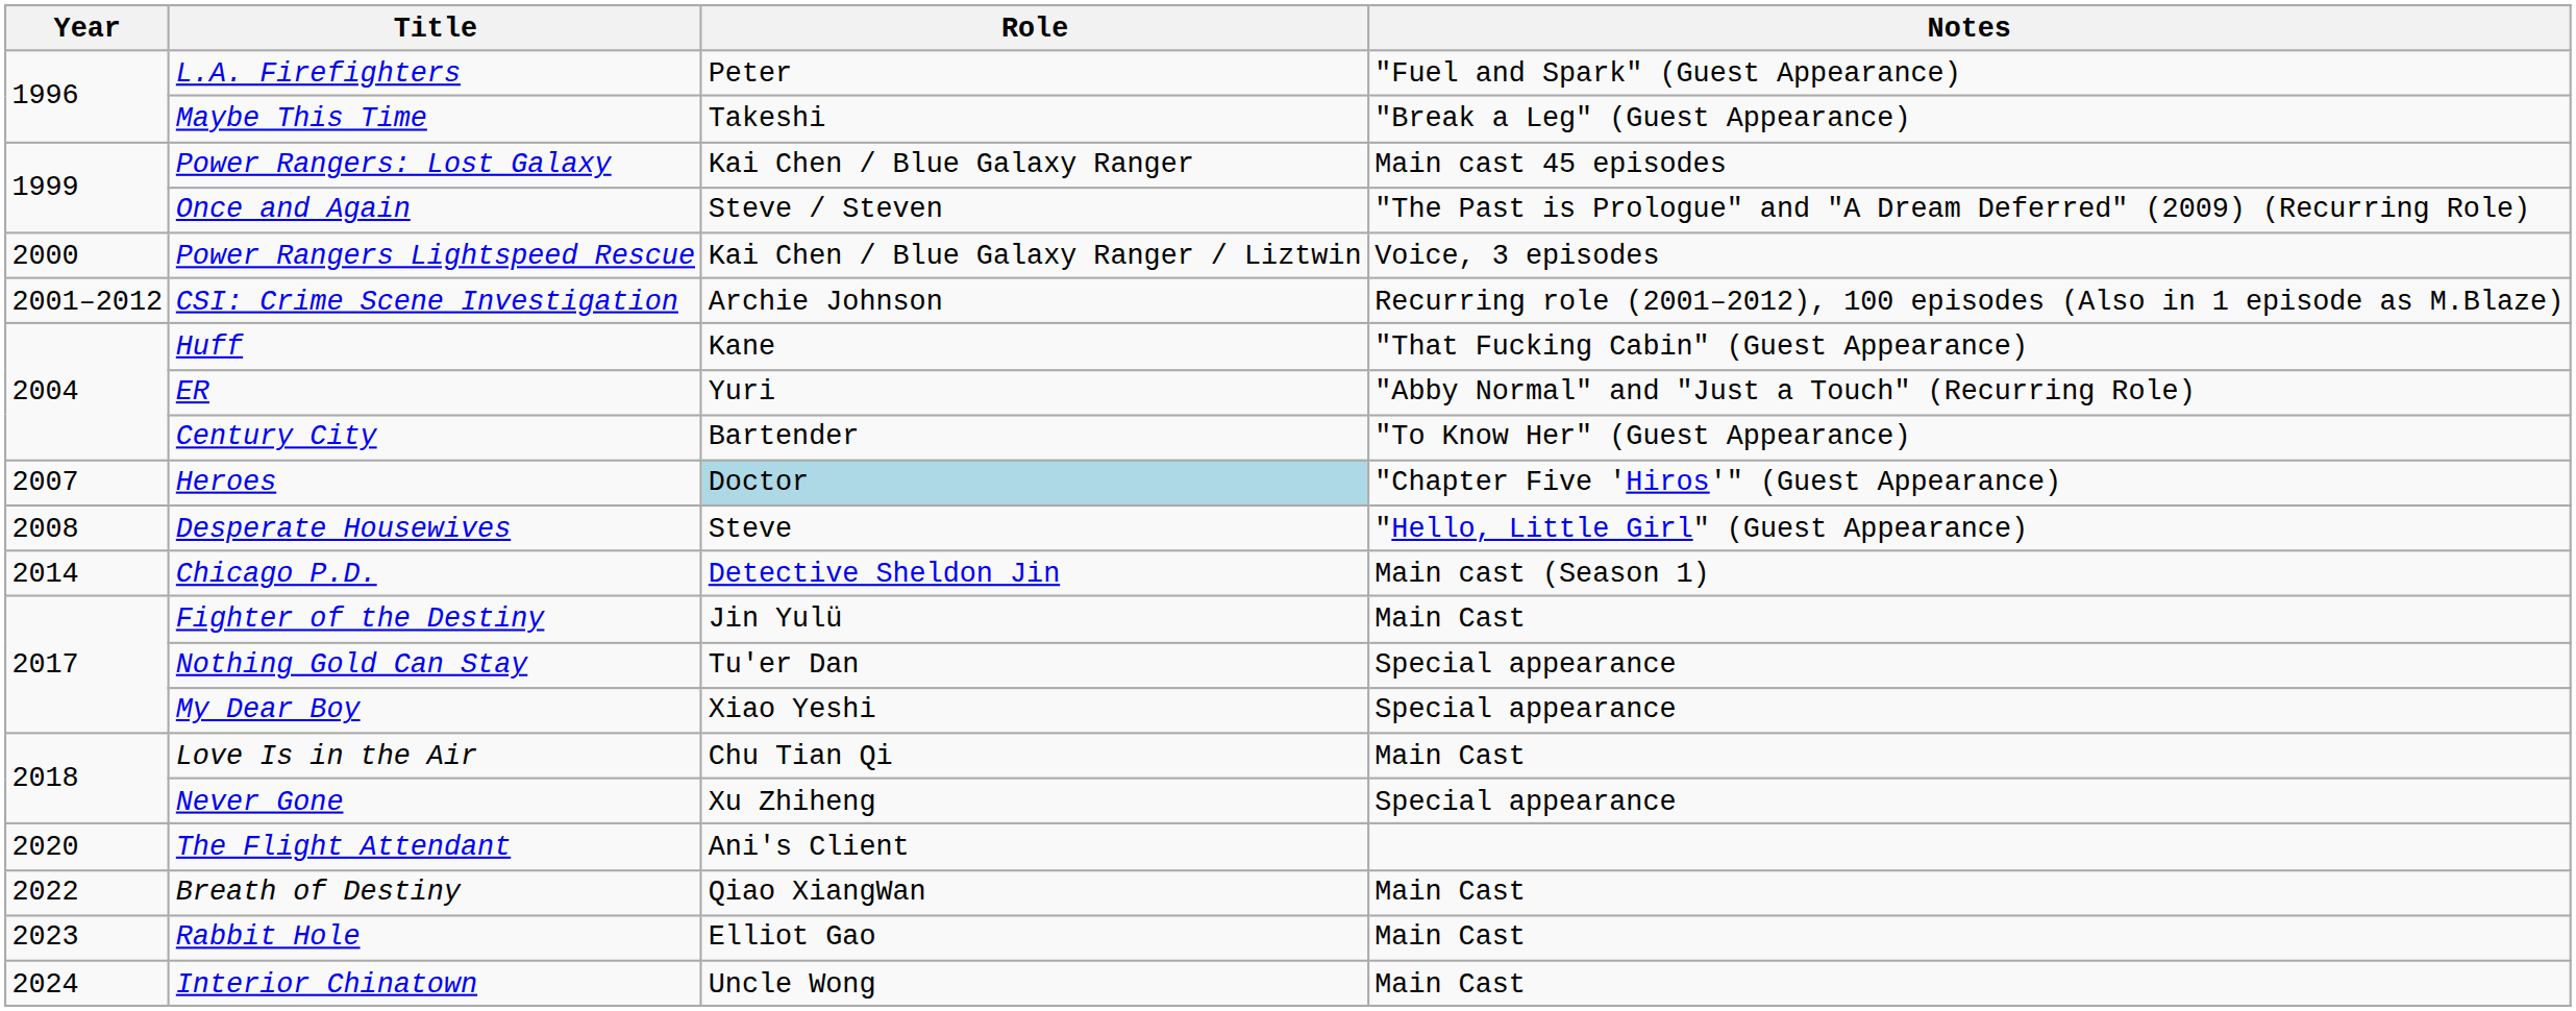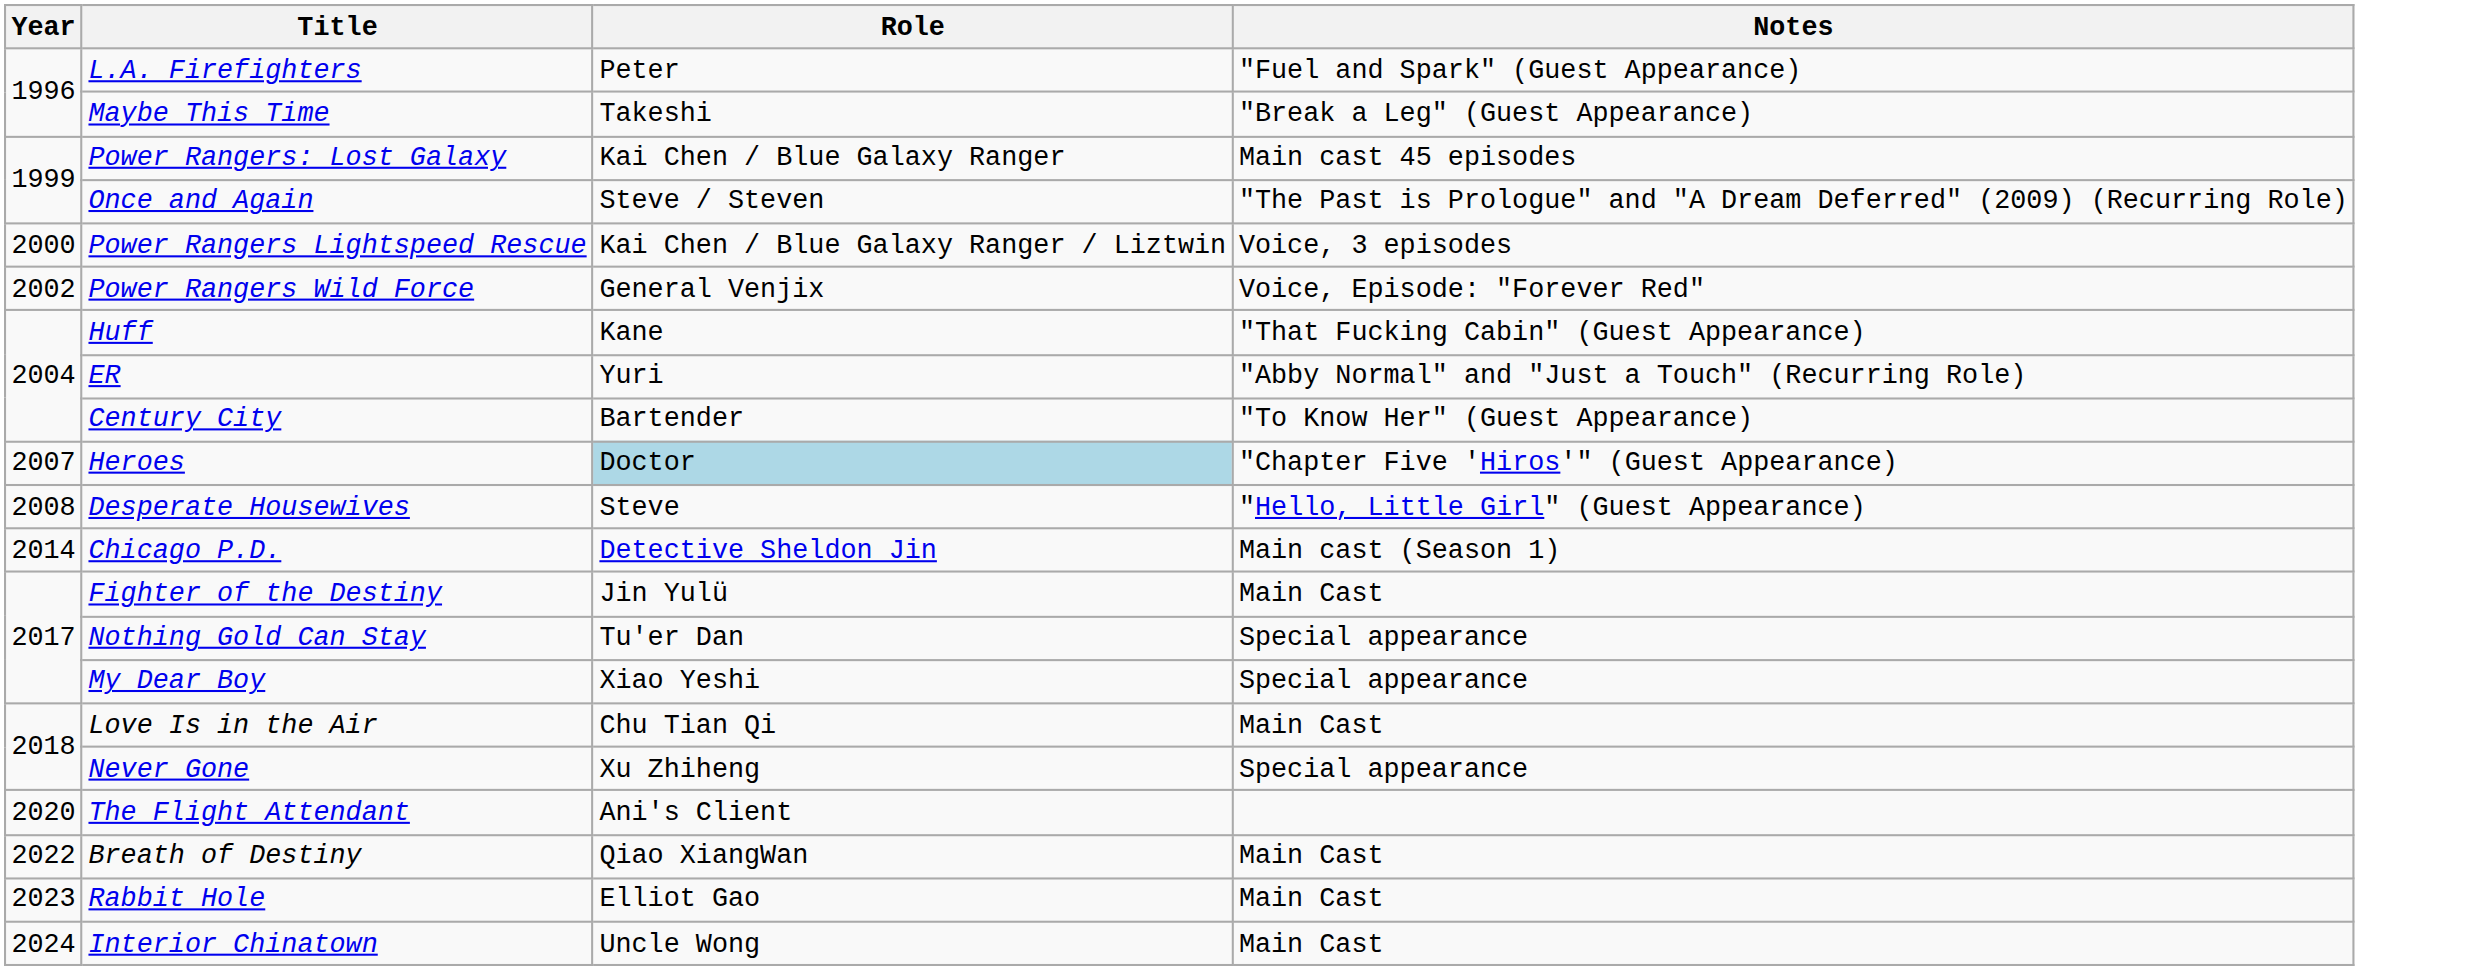 <table class="wikitable sortable">
 <tr>
 <th>Year</th>
 <th>Title</th>
 <th>Role</th>
 <th>Notes</th>
 </tr>
 <tr>
 <td rowspan="2">1996</td>
 <td><em><a href='#'>L.A. Firefighters</a></em></td>
 <td>Peter</td>
 <td>"Fuel and Spark" (Guest Appearance)</td>
 </tr>
 <tr>
 <td><em><a href='#'>Maybe This Time</a></em></td>
 <td>Takeshi</td>
 <td>"Break a Leg" (Guest Appearance)</td>
 </tr>
 <tr>
 <td rowspan="2">1999</td>
 <td><em><a href='#'>Power Rangers: Lost Galaxy</a></em></td>
 <td>Kai Chen / Blue Galaxy Ranger</td>
 <td>Main cast 45 episodes</td>
 </tr>
 <tr>
 <td><em><a href='#'>Once and Again</a></em></td>
 <td>Steve / Steven</td>
 <td>"The Past is Prologue" and "A Dream Deferred" (2009) (Recurring Role)</td>
 </tr>
 <tr>
 <td>2000</td>
 <td><em><a href='#'>Power Rangers Lightspeed Rescue</a></em></td>
 <td>Kai Chen / Blue Galaxy Ranger / Liztwin</td>
 <td>Voice, 3 episodes</td>
 </tr>
 <tr>
-<td>2001–2012</td>
-<td><em><a href='#'>CSI: Crime Scene Investigation</a></em></td>
-<td>Archie Johnson</td>
-<td>Recurring role (2001–2012), 100 episodes (Also in 1 episode as M.Blaze)</td>
+<td>2002</td>
+<td><em><a href='#'>Power Rangers Wild Force</a></em></td>
+<td>General Venjix</td>
+<td>Voice, Episode: "Forever Red"</td>
 </tr>
 <tr>
 <td rowspan="3">2004</td>
 <td><em><a href='#'>Huff</a></em></td>
 <td>Kane</td>
 <td>"That Fucking Cabin" (Guest Appearance)</td>
 </tr>
 <tr>
 <td><em><a href='#'>ER</a></em></td>
 <td>Yuri</td>
 <td>"Abby Normal" and "Just a Touch" (Recurring Role)</td>
 </tr>
 <tr>
 <td><em><a href='#'>Century City</a></em></td>
 <td>Bartender</td>
 <td>"To Know Her" (Guest Appearance)</td>
 </tr>
 <tr>
 <td>2007</td>
 <td><em><a href='#'>Heroes</a></em></td>
 <td style="background: lightblue;">Doctor</td>
 <td>"Chapter Five '<a href='#'>Hiros</a>'" (Guest Appearance)</td>
 </tr>
 <tr>
 <td>2008</td>
 <td><em><a href='#'>Desperate Housewives</a></em></td>
 <td>Steve</td>
 <td>"<a href='#'>Hello, Little Girl</a>" (Guest Appearance)</td>
 </tr>
 <tr>
 <td>2014</td>
 <td><em><a href='#'>Chicago P.D.</a></em></td>
 <td><a href='#'>Detective Sheldon Jin</a></td>
 <td>Main cast (Season 1)</td>
 </tr>
 <tr>
 <td rowspan="3">2017</td>
 <td><em><a href='#'>Fighter of the Destiny</a></em></td>
 <td>Jin Yulü</td>
 <td>Main Cast</td>
 </tr>
 <tr>
 <td><em><a href='#'>Nothing Gold Can Stay</a></em></td>
 <td>Tu'er Dan</td>
 <td>Special appearance</td>
 </tr>
 <tr>
 <td><em><a href='#'>My Dear Boy</a></em></td>
 <td>Xiao Yeshi</td>
 <td>Special appearance</td>
 </tr>
 <tr>
 <td rowspan="2">2018</td>
 <td><em>Love Is in the Air</em></td>
 <td>Chu Tian Qi</td>
 <td>Main Cast</td>
 </tr>
 <tr>
 <td><em><a href='#'>Never Gone</a></em></td>
 <td>Xu Zhiheng</td>
 <td>Special appearance</td>
 </tr>
 <tr>
 <td>2020</td>
 <td><em><a href='#'>The Flight Attendant</a></em></td>
 <td>Ani's Client</td>
 <td></td>
 </tr>
 <tr>
 <td>2022</td>
 <td><em>Breath of Destiny</em></td>
 <td>Qiao XiangWan</td>
 <td>Main Cast</td>
 </tr>
 <tr>
 <td>2023</td>
 <td><em><a href='#'>Rabbit Hole</a></em></td>
 <td>Elliot Gao</td>
 <td>Main Cast</td>
 </tr>
 <tr>
 <td>2024</td>
 <td><em><a href='#'>Interior Chinatown</a></em></td>
 <td>Uncle Wong</td>
 <td>Main Cast</td>
 </tr>
 </table>
